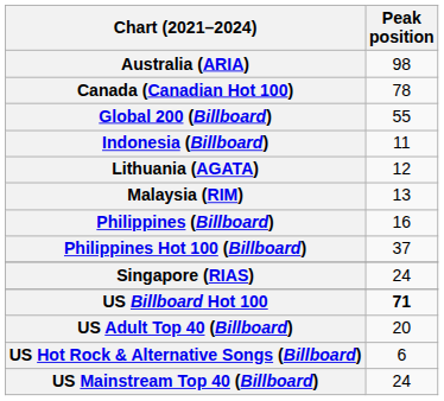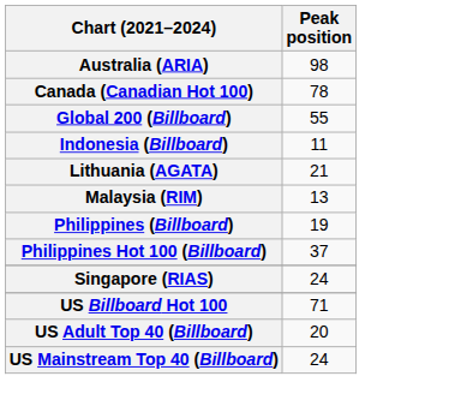 <table class="wikitable sortable plainrowheaders" style="text-align:center">
 <tr>
 <th scope="col">Chart (2021–2024)</th>
 <th scope="col">Peak<br>position</th>
 </tr>
 <tr>
 <th scope="row">Australia (<a href='#'>ARIA</a>)</th>
 <td>98</td>
 </tr>
 <tr>
 <th scope="row">Canada (<a href='#'>Canadian Hot 100</a>)</th>
 <td>78</td>
 </tr>
 <tr>
 <th scope="row"><a href='#'>Global 200</a> (<em><a href='#'>Billboard</a></em>)</th>
 <td>55</td>
 </tr>
 <tr>
 <th scope="row"><a href='#'>Indonesia</a> (<em><a href='#'>Billboard</a></em>)</th>
 <td>11</td>
 </tr>
 <tr>
 <th scope="row">Lithuania (<a href='#'>AGATA</a>)</th>
-<td>12</td>
+<td>21</td>
 </tr>
 <tr>
 <th scope="row">Malaysia (<a href='#'>RIM</a>)</th>
 <td>13</td>
 </tr>
 <tr>
 <th scope="row"><a href='#'>Philippines</a> (<em><a href='#'>Billboard</a></em>)</th>
-<td>16</td>
+<td>19</td>
 </tr>
 <tr>
 <th scope="row"><a href='#'>Philippines Hot 100</a> (<em><a href='#'>Billboard</a></em>)</th>
 <td>37</td>
 </tr>
 <tr>
 </tr>
 <tr>
 <th scope="row">Singapore (<a href='#'>RIAS</a>)</th>
 <td>24</td>
 </tr>
 <tr>
 </tr>
 <tr>
 <th scope="row">US <a href='#'><em>Billboard</em> Hot 100</a></th>
-<td><strong>71</strong></td>
+<td>71</td>
 </tr>
 <tr>
 <th scope="row">US <a href='#'>Adult Top 40</a> (<em><a href='#'>Billboard</a></em>)</th>
 <td>20</td>
 </tr>
 <tr>
-<th scope="row">US <a href='#'>Hot Rock & Alternative Songs</a> (<em><a href='#'>Billboard</a></em>)</th>
-<td>6</td>
-</tr>
-<tr>
 <th scope="row">US <a href='#'>Mainstream Top 40</a> (<em><a href='#'>Billboard</a></em>)</th>
 <td>24</td>
 </tr>
 </table>
